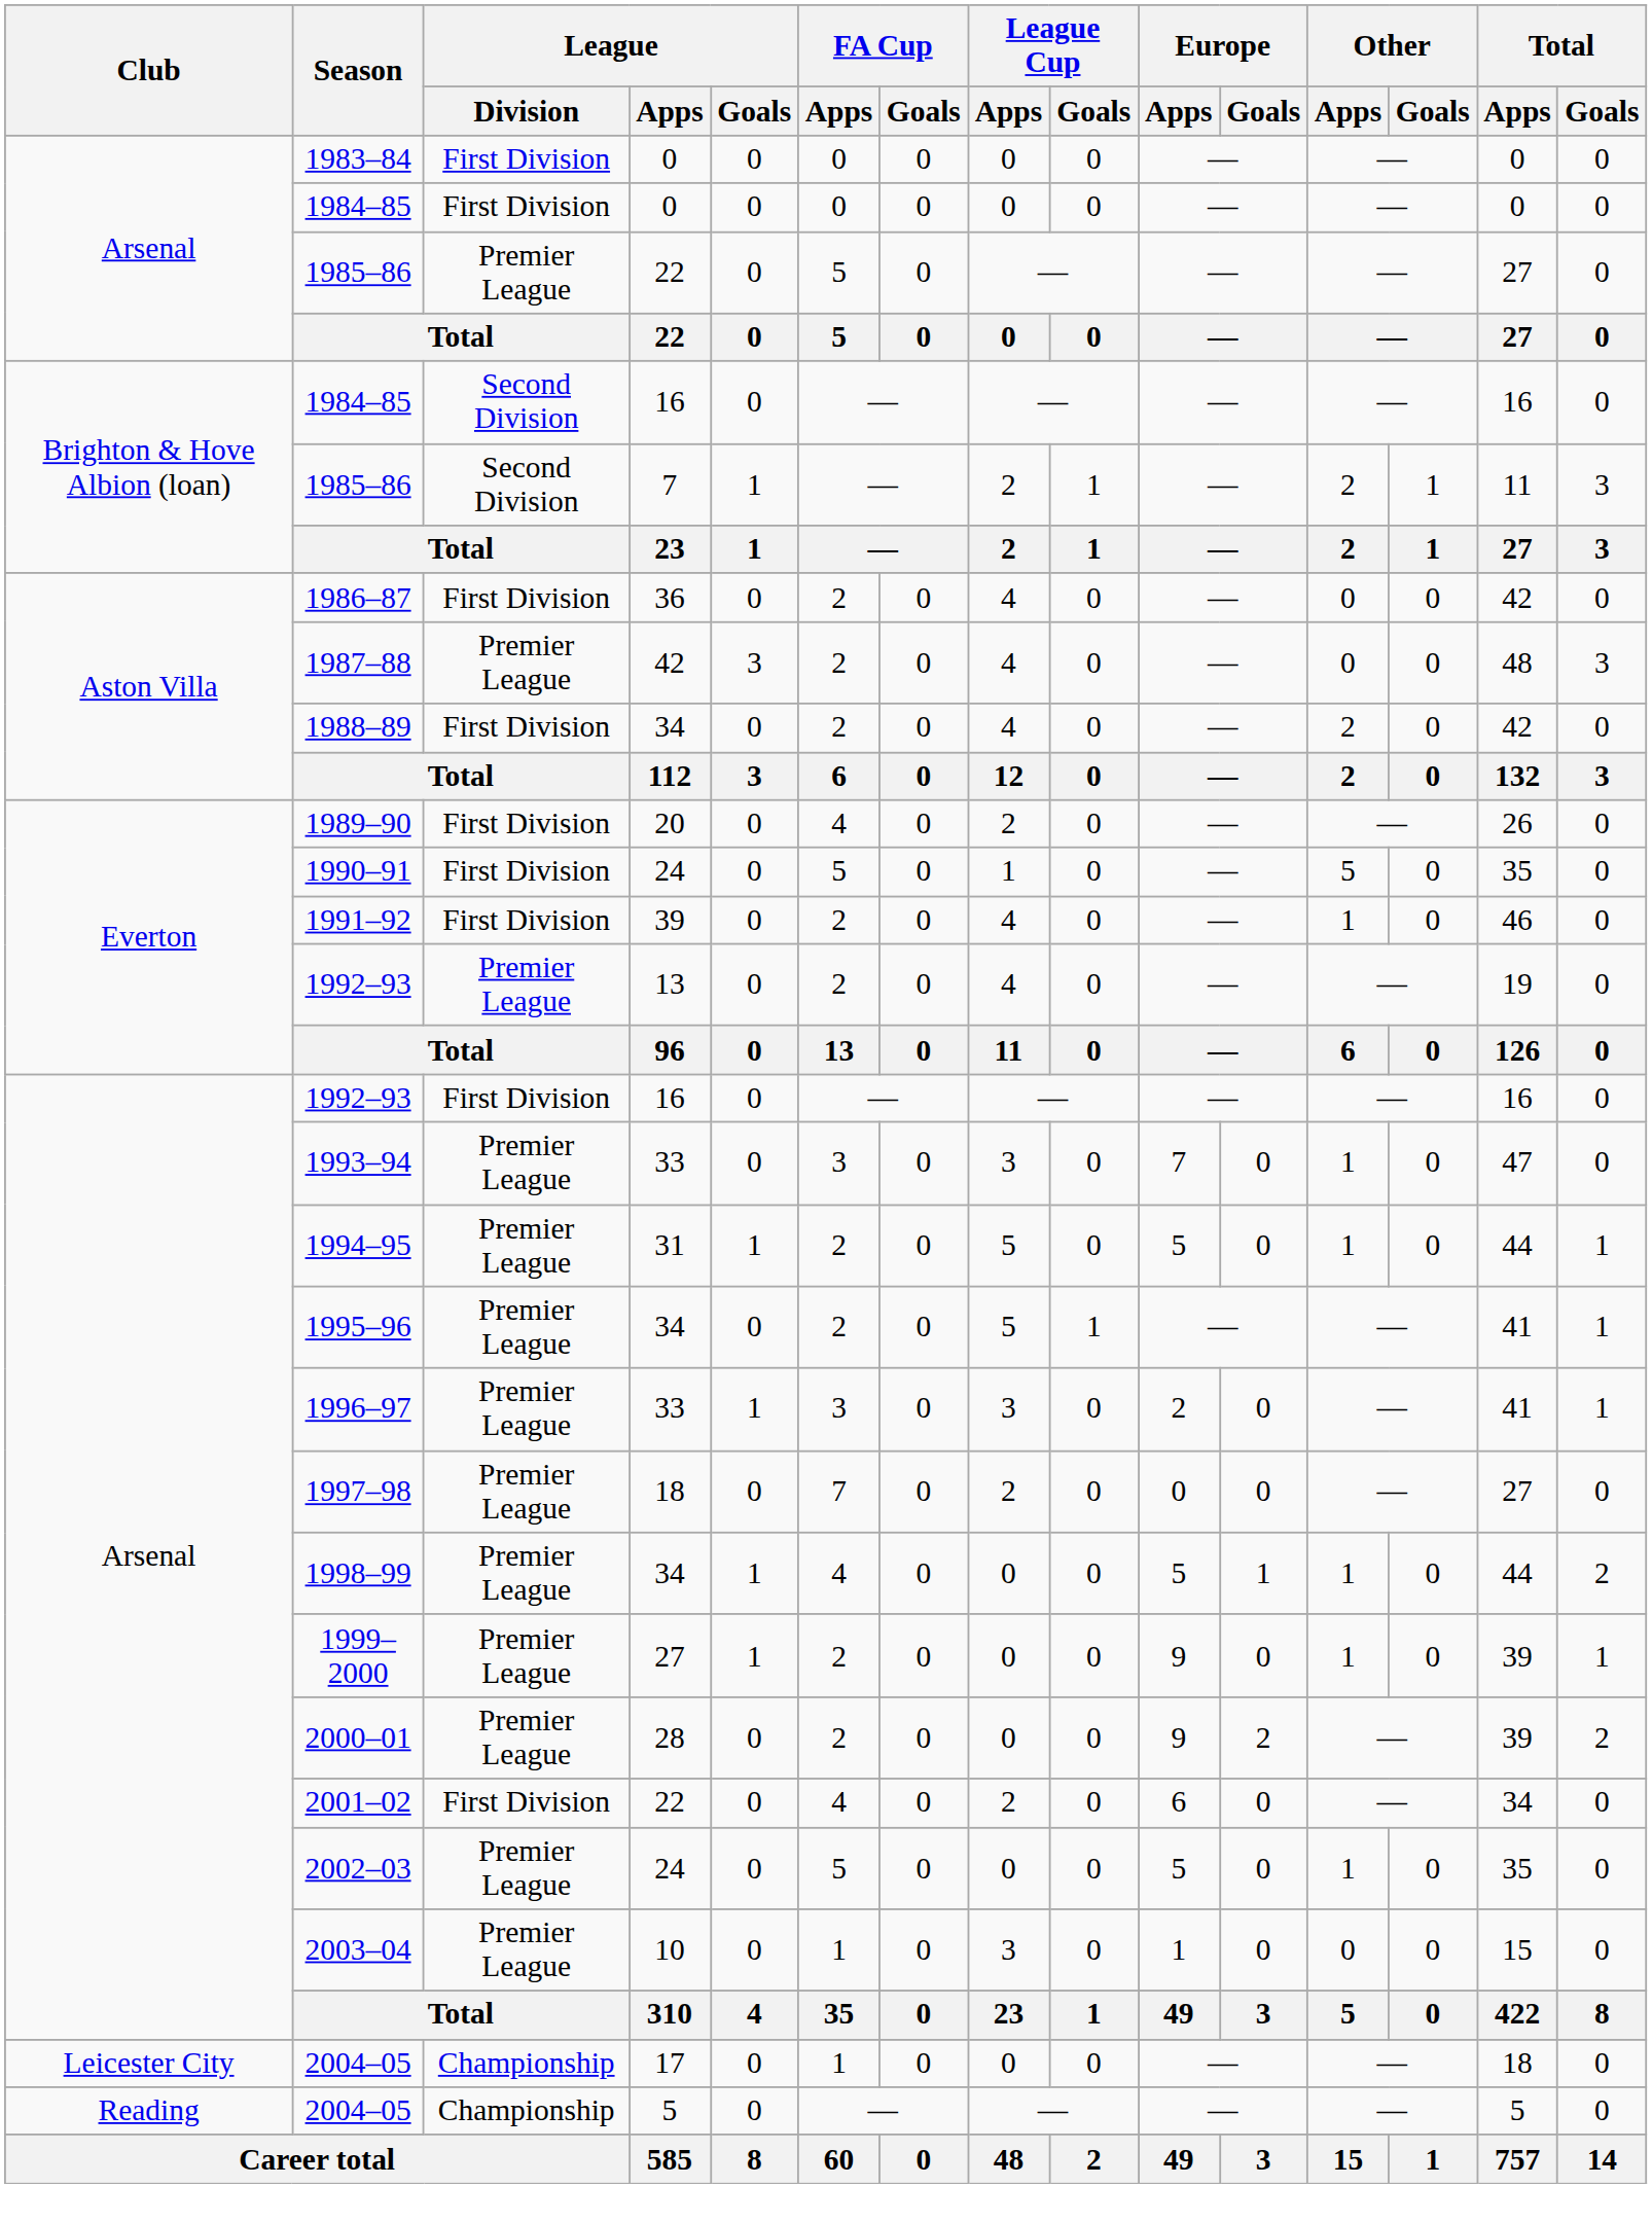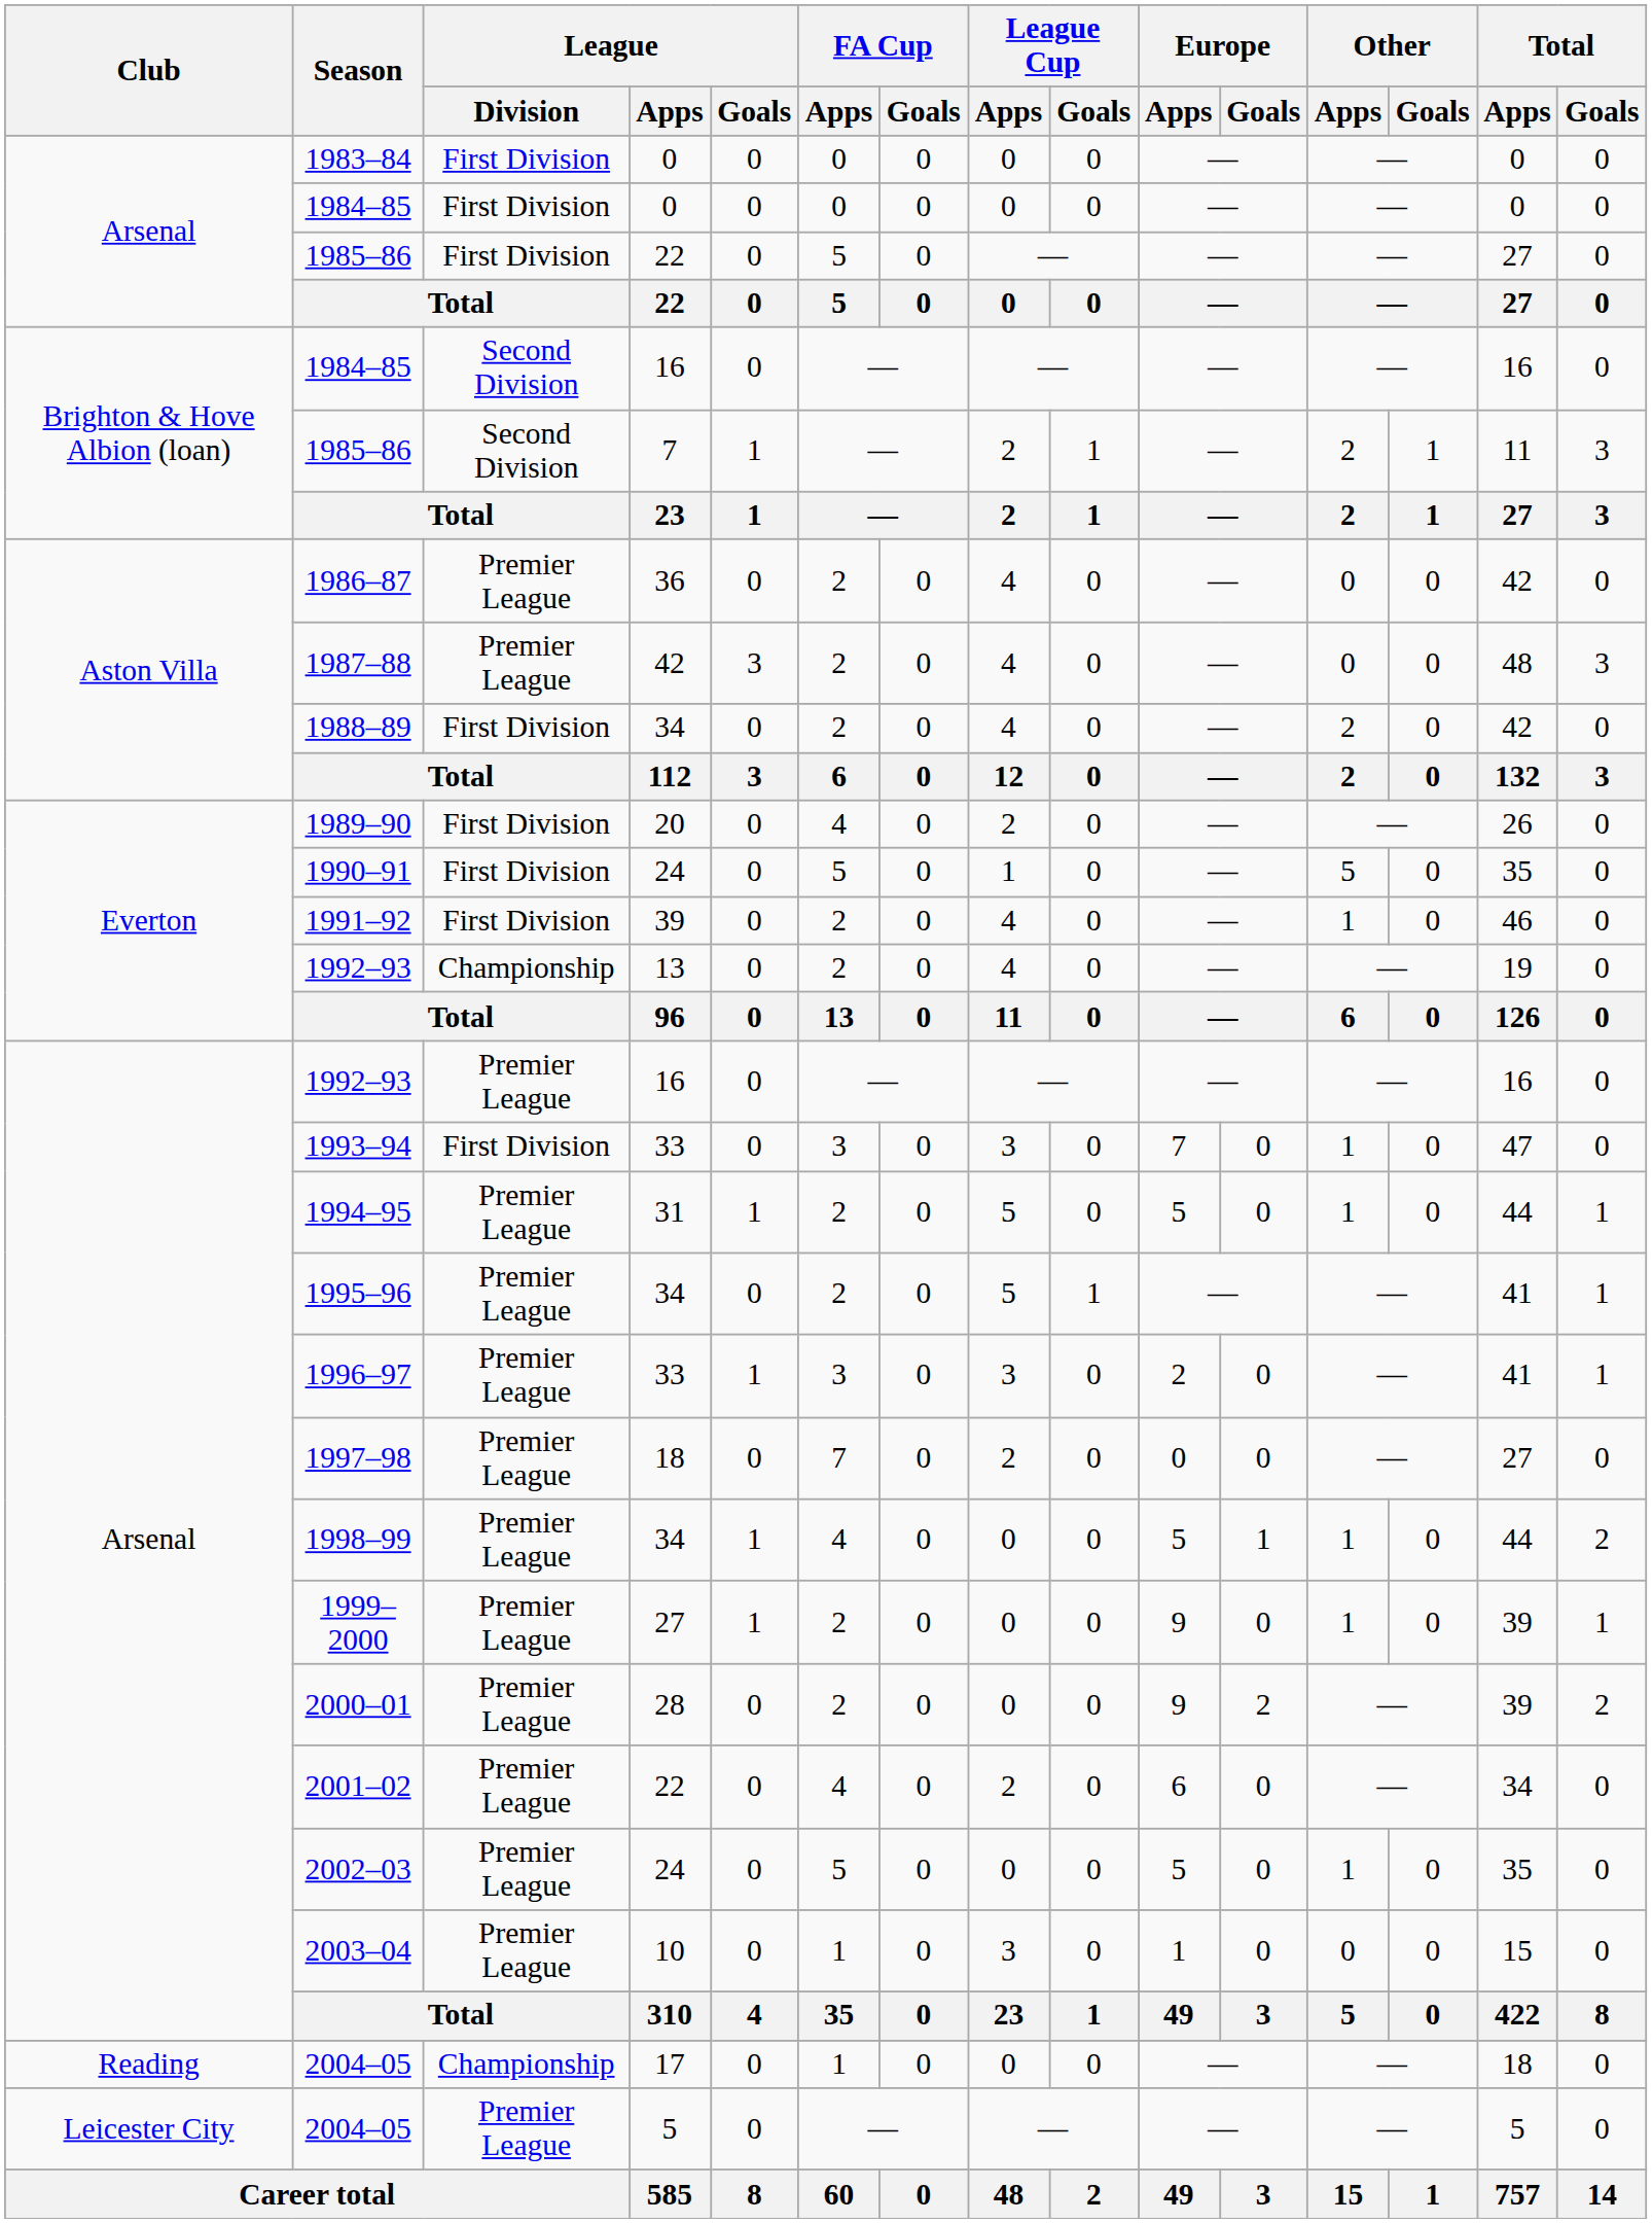 <table class="wikitable" style="text-align:center">
 <tr>
 <th rowspan="2">Club</th>
 <th rowspan="2">Season</th>
 <th colspan="3">League</th>
 <th colspan="2"><a href='#'>FA Cup</a></th>
 <th colspan="2"><a href='#'>League Cup</a></th>
 <th colspan="2">Europe</th>
 <th colspan="2">Other</th>
 <th colspan="2">Total</th>
 </tr>
 <tr>
 <th>Division</th>
 <th>Apps</th>
 <th>Goals</th>
 <th>Apps</th>
 <th>Goals</th>
 <th>Apps</th>
 <th>Goals</th>
 <th>Apps</th>
 <th>Goals</th>
 <th>Apps</th>
 <th>Goals</th>
 <th>Apps</th>
 <th>Goals</th>
 </tr>
 <tr>
 <td rowspan="4"><a href='#'>Arsenal</a></td>
 <td><a href='#'>1983–84</a></td>
 <td><a href='#'>First Division</a></td>
 <td>0</td>
 <td>0</td>
 <td>0</td>
 <td>0</td>
 <td>0</td>
 <td>0</td>
 <td colspan="2">—</td>
 <td colspan="2">—</td>
 <td>0</td>
 <td>0</td>
 </tr>
 <tr>
 <td><a href='#'>1984–85</a></td>
 <td>First Division</td>
 <td>0</td>
 <td>0</td>
 <td>0</td>
 <td>0</td>
 <td>0</td>
 <td>0</td>
 <td colspan="2">—</td>
 <td colspan="2">—</td>
 <td>0</td>
 <td>0</td>
 </tr>
 <tr>
 <td><a href='#'>1985–86</a></td>
-<td>Premier League</td>
+<td>First Division</td>
 <td>22</td>
 <td>0</td>
 <td>5</td>
 <td>0</td>
 <td colspan="2">—</td>
 <td colspan="2">—</td>
 <td colspan="2">—</td>
 <td>27</td>
 <td>0</td>
 </tr>
 <tr>
 <th colspan="2">Total</th>
 <th>22</th>
 <th>0</th>
 <th>5</th>
 <th>0</th>
 <th>0</th>
 <th>0</th>
 <th colspan="2">—</th>
 <th colspan="2">—</th>
 <th>27</th>
 <th>0</th>
 </tr>
 <tr>
 <td rowspan="3"><a href='#'>Brighton & Hove Albion</a> (loan)</td>
 <td><a href='#'>1984–85</a></td>
 <td><a href='#'>Second Division</a></td>
 <td>16</td>
 <td>0</td>
 <td colspan="2">—</td>
 <td colspan="2">—</td>
 <td colspan="2">—</td>
 <td colspan="2">—</td>
 <td>16</td>
 <td>0</td>
 </tr>
 <tr>
 <td><a href='#'>1985–86</a></td>
 <td>Second Division</td>
 <td>7</td>
 <td>1</td>
 <td colspan="2">—</td>
 <td>2</td>
 <td>1</td>
 <td colspan="2">—</td>
 <td>2</td>
 <td>1</td>
 <td>11</td>
 <td>3</td>
 </tr>
 <tr>
 <th colspan="2">Total</th>
 <th>23</th>
 <th>1</th>
 <th colspan="2">—</th>
 <th>2</th>
 <th>1</th>
 <th colspan="2">—</th>
 <th>2</th>
 <th>1</th>
 <th>27</th>
 <th>3</th>
 </tr>
 <tr>
 <td rowspan="4"><a href='#'>Aston Villa</a></td>
 <td><a href='#'>1986–87</a></td>
-<td>First Division</td>
+<td>Premier League</td>
 <td>36</td>
 <td>0</td>
 <td>2</td>
 <td>0</td>
 <td>4</td>
 <td>0</td>
 <td colspan="2">—</td>
 <td>0</td>
 <td>0</td>
 <td>42</td>
 <td>0</td>
 </tr>
 <tr>
 <td><a href='#'>1987–88</a></td>
 <td>Premier League</td>
 <td>42</td>
 <td>3</td>
 <td>2</td>
 <td>0</td>
 <td>4</td>
 <td>0</td>
 <td colspan="2">—</td>
 <td>0</td>
 <td>0</td>
 <td>48</td>
 <td>3</td>
 </tr>
 <tr>
 <td><a href='#'>1988–89</a></td>
 <td>First Division</td>
 <td>34</td>
 <td>0</td>
 <td>2</td>
 <td>0</td>
 <td>4</td>
 <td>0</td>
 <td colspan="2">—</td>
 <td>2</td>
 <td>0</td>
 <td>42</td>
 <td>0</td>
 </tr>
 <tr>
 <th colspan="2">Total</th>
 <th>112</th>
 <th>3</th>
 <th>6</th>
 <th>0</th>
 <th>12</th>
 <th>0</th>
 <th colspan="2">—</th>
 <th>2</th>
 <th>0</th>
 <th>132</th>
 <th>3</th>
 </tr>
 <tr>
 <td rowspan="5"><a href='#'>Everton</a></td>
 <td><a href='#'>1989–90</a></td>
 <td>First Division</td>
 <td>20</td>
 <td>0</td>
 <td>4</td>
 <td>0</td>
 <td>2</td>
 <td>0</td>
 <td colspan="2">—</td>
 <td colspan="2">—</td>
 <td>26</td>
 <td>0</td>
 </tr>
 <tr>
 <td><a href='#'>1990–91</a></td>
 <td>First Division</td>
 <td>24</td>
 <td>0</td>
 <td>5</td>
 <td>0</td>
 <td>1</td>
 <td>0</td>
 <td colspan="2">—</td>
 <td>5</td>
 <td>0</td>
 <td>35</td>
 <td>0</td>
 </tr>
 <tr>
 <td><a href='#'>1991–92</a></td>
 <td>First Division</td>
 <td>39</td>
 <td>0</td>
 <td>2</td>
 <td>0</td>
 <td>4</td>
 <td>0</td>
 <td colspan="2">—</td>
 <td>1</td>
 <td>0</td>
 <td>46</td>
 <td>0</td>
 </tr>
 <tr>
 <td><a href='#'>1992–93</a></td>
-<td><a href='#'>Premier League</a></td>
+<td>Championship</td>
 <td>13</td>
 <td>0</td>
 <td>2</td>
 <td>0</td>
 <td>4</td>
 <td>0</td>
 <td colspan="2">—</td>
 <td colspan="2">—</td>
 <td>19</td>
 <td>0</td>
 </tr>
 <tr>
 <th colspan="2">Total</th>
 <th>96</th>
 <th>0</th>
 <th>13</th>
 <th>0</th>
 <th>11</th>
 <th>0</th>
 <th colspan="2">—</th>
 <th>6</th>
 <th>0</th>
 <th>126</th>
 <th>0</th>
 </tr>
 <tr>
 <td rowspan="13">Arsenal</td>
 <td><a href='#'>1992–93</a></td>
-<td>First Division</td>
+<td>Premier League</td>
 <td>16</td>
 <td>0</td>
 <td colspan="2">—</td>
 <td colspan="2">—</td>
 <td colspan="2">—</td>
 <td colspan="2">—</td>
 <td>16</td>
 <td>0</td>
 </tr>
 <tr>
 <td><a href='#'>1993–94</a></td>
-<td>Premier League</td>
+<td>First Division</td>
 <td>33</td>
 <td>0</td>
 <td>3</td>
 <td>0</td>
 <td>3</td>
 <td>0</td>
 <td>7</td>
 <td>0</td>
 <td>1</td>
 <td>0</td>
 <td>47</td>
 <td>0</td>
 </tr>
 <tr>
 <td><a href='#'>1994–95</a></td>
 <td>Premier League</td>
 <td>31</td>
 <td>1</td>
 <td>2</td>
 <td>0</td>
 <td>5</td>
 <td>0</td>
 <td>5</td>
 <td>0</td>
 <td>1</td>
 <td>0</td>
 <td>44</td>
 <td>1</td>
 </tr>
 <tr>
 <td><a href='#'>1995–96</a></td>
 <td>Premier League</td>
 <td>34</td>
 <td>0</td>
 <td>2</td>
 <td>0</td>
 <td>5</td>
 <td>1</td>
 <td colspan="2">—</td>
 <td colspan="2">—</td>
 <td>41</td>
 <td>1</td>
 </tr>
 <tr>
 <td><a href='#'>1996–97</a></td>
 <td>Premier League</td>
 <td>33</td>
 <td>1</td>
 <td>3</td>
 <td>0</td>
 <td>3</td>
 <td>0</td>
 <td>2</td>
 <td>0</td>
 <td colspan="2">—</td>
 <td>41</td>
 <td>1</td>
 </tr>
 <tr>
 <td><a href='#'>1997–98</a></td>
 <td>Premier League</td>
 <td>18</td>
 <td>0</td>
 <td>7</td>
 <td>0</td>
 <td>2</td>
 <td>0</td>
 <td>0</td>
 <td>0</td>
 <td colspan="2">—</td>
 <td>27</td>
 <td>0</td>
 </tr>
 <tr>
 <td><a href='#'>1998–99</a></td>
 <td>Premier League</td>
 <td>34</td>
 <td>1</td>
 <td>4</td>
 <td>0</td>
 <td>0</td>
 <td>0</td>
 <td>5</td>
 <td>1</td>
 <td>1</td>
 <td>0</td>
 <td>44</td>
 <td>2</td>
 </tr>
 <tr>
 <td><a href='#'>1999–2000</a></td>
 <td>Premier League</td>
 <td>27</td>
 <td>1</td>
 <td>2</td>
 <td>0</td>
 <td>0</td>
 <td>0</td>
 <td>9</td>
 <td>0</td>
 <td>1</td>
 <td>0</td>
 <td>39</td>
 <td>1</td>
 </tr>
 <tr>
 <td><a href='#'>2000–01</a></td>
 <td>Premier League</td>
 <td>28</td>
 <td>0</td>
 <td>2</td>
 <td>0</td>
 <td>0</td>
 <td>0</td>
 <td>9</td>
 <td>2</td>
 <td colspan="2">—</td>
 <td>39</td>
 <td>2</td>
 </tr>
 <tr>
 <td><a href='#'>2001–02</a></td>
-<td>First Division</td>
+<td>Premier League</td>
 <td>22</td>
 <td>0</td>
 <td>4</td>
 <td>0</td>
 <td>2</td>
 <td>0</td>
 <td>6</td>
 <td>0</td>
 <td colspan="2">—</td>
 <td>34</td>
 <td>0</td>
 </tr>
 <tr>
 <td><a href='#'>2002–03</a></td>
 <td>Premier League</td>
 <td>24</td>
 <td>0</td>
 <td>5</td>
 <td>0</td>
 <td>0</td>
 <td>0</td>
 <td>5</td>
 <td>0</td>
 <td>1</td>
 <td>0</td>
 <td>35</td>
 <td>0</td>
 </tr>
 <tr>
 <td><a href='#'>2003–04</a></td>
 <td>Premier League</td>
 <td>10</td>
 <td>0</td>
 <td>1</td>
 <td>0</td>
 <td>3</td>
 <td>0</td>
 <td>1</td>
 <td>0</td>
 <td>0</td>
 <td>0</td>
 <td>15</td>
 <td>0</td>
 </tr>
 <tr>
 <th colspan="2">Total</th>
 <th>310</th>
 <th>4</th>
 <th>35</th>
 <th>0</th>
 <th>23</th>
 <th>1</th>
 <th>49</th>
 <th>3</th>
 <th>5</th>
 <th>0</th>
 <th>422</th>
 <th>8</th>
 </tr>
 <tr>
-<td><a href='#'>Leicester City</a></td>
+<td><a href='#'>Reading</a></td>
 <td><a href='#'>2004–05</a></td>
 <td><a href='#'>Championship</a></td>
 <td>17</td>
 <td>0</td>
 <td>1</td>
 <td>0</td>
 <td>0</td>
 <td>0</td>
 <td colspan="2">—</td>
 <td colspan="2">—</td>
 <td>18</td>
 <td>0</td>
 </tr>
 <tr>
-<td><a href='#'>Reading</a></td>
+<td><a href='#'>Leicester City</a></td>
 <td><a href='#'>2004–05</a></td>
-<td>Championship</td>
+<td><a href='#'>Premier League</a></td>
 <td>5</td>
 <td>0</td>
 <td colspan="2">—</td>
 <td colspan="2">—</td>
 <td colspan="2">—</td>
 <td colspan="2">—</td>
 <td>5</td>
 <td>0</td>
 </tr>
 <tr>
 <th colspan="3">Career total</th>
 <th>585</th>
 <th>8</th>
 <th>60</th>
 <th>0</th>
 <th>48</th>
 <th>2</th>
 <th>49</th>
 <th>3</th>
 <th>15</th>
 <th>1</th>
 <th>757</th>
 <th>14</th>
 </tr>
 </table>
